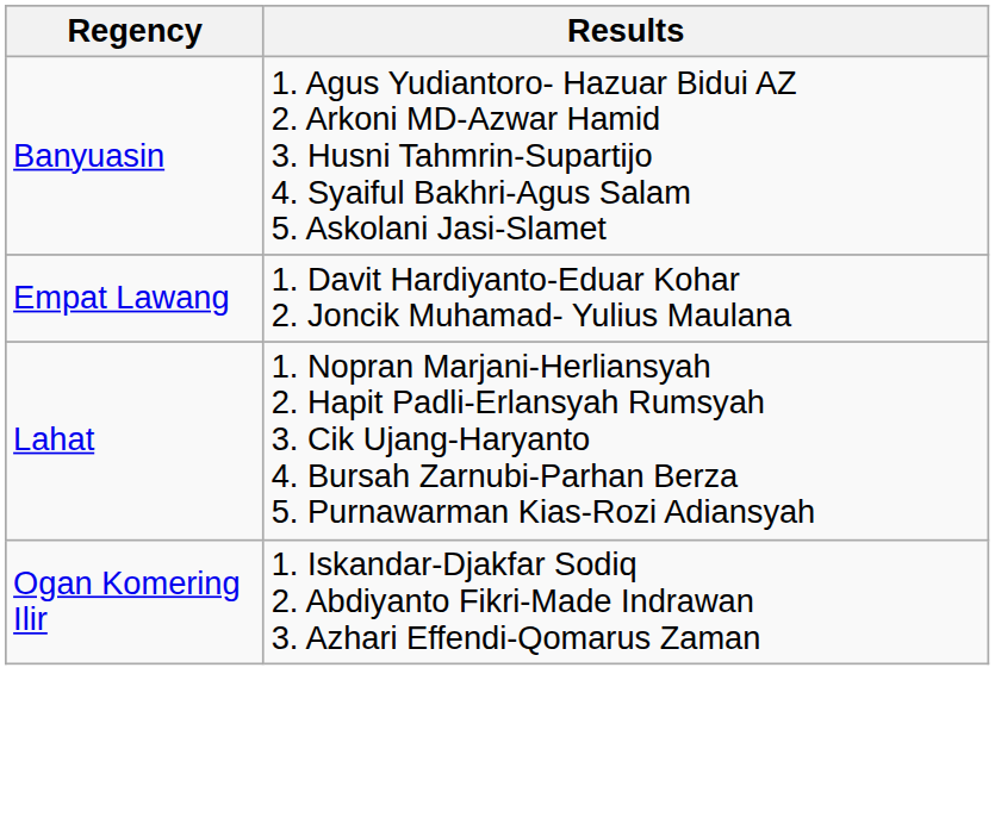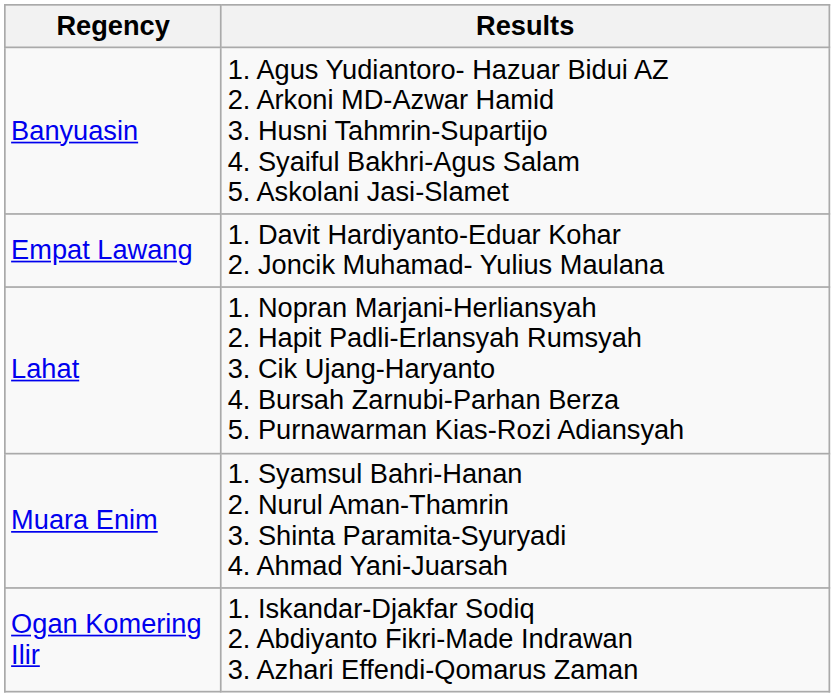 <table class="wikitable sortable" style="text-align: center;">
 <tr style="text-align: center;">
 <th style="width: 120px;">Regency</th>
 <th style="width: 350px;">Results</th>
 </tr>
 <tr>
 <td style="text-align: left;"><a href='#'>Banyuasin</a></td>
 <td style="text-align: left;">1. Agus Yudiantoro- Hazuar Bidui AZ<br>2. Arkoni MD-Azwar Hamid<br>3. Husni Tahmrin-Supartijo<br>4. Syaiful Bakhri-Agus Salam<br>5. Askolani Jasi-Slamet</td>
 </tr>
 <tr>
 <td style="text-align: left;"><a href='#'>Empat Lawang</a></td>
 <td style="text-align: left;">1. Davit Hardiyanto-Eduar Kohar<br>2. Joncik Muhamad- Yulius Maulana</td>
 </tr>
 <tr>
 <td style="text-align: left;"><a href='#'>Lahat</a></td>
 <td style="text-align: left;">1. Nopran Marjani-Herliansyah<br>2. Hapit Padli-Erlansyah Rumsyah<br>3. Cik Ujang-Haryanto<br>4. Bursah Zarnubi-Parhan Berza<br>5. Purnawarman Kias-Rozi Adiansyah</td>
 </tr>
 <tr>
+<td style="text-align: left;"><a href='#'>Muara Enim</a></td>
+<td style="text-align: left;">1. Syamsul Bahri-Hanan<br>2. Nurul Aman-Thamrin<br>3. Shinta Paramita-Syuryadi<br>4. Ahmad Yani-Juarsah</td>
+</tr>
+<tr>
 <td style="text-align: left;"><a href='#'>Ogan Komering Ilir</a></td>
 <td style="text-align: left;">1. Iskandar-Djakfar Sodiq<br>2. Abdiyanto Fikri-Made Indrawan<br>3. Azhari Effendi-Qomarus Zaman</td>
 </tr>
 </table>
